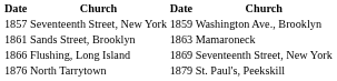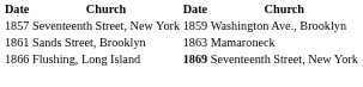 <table>
 <tr>
 <th>Date</th>
 <th>Church</th>
 <th>Date</th>
 <th>Church</th>
 </tr>
 <tr>
 <td>1857</td>
 <td>Seventeenth Street, New York</td>
 <td>1859</td>
 <td>Washington Ave., Brooklyn</td>
 </tr>
 <tr>
 <td>1861</td>
 <td>Sands Street, Brooklyn</td>
 <td>1863</td>
 <td>Mamaroneck</td>
 </tr>
 <tr>
 <td>1866</td>
 <td>Flushing, Long Island</td>
-<td>1869</td>
+<td><strong>1869</strong></td>
 <td>Seventeenth Street, New York</td>
 </tr>
-<tr>
-<td>1876</td>
-<td>North Tarrytown</td>
-<td>1879</td>
-<td>St. Paul's, Peekskill</td>
-</tr>
 </table>
